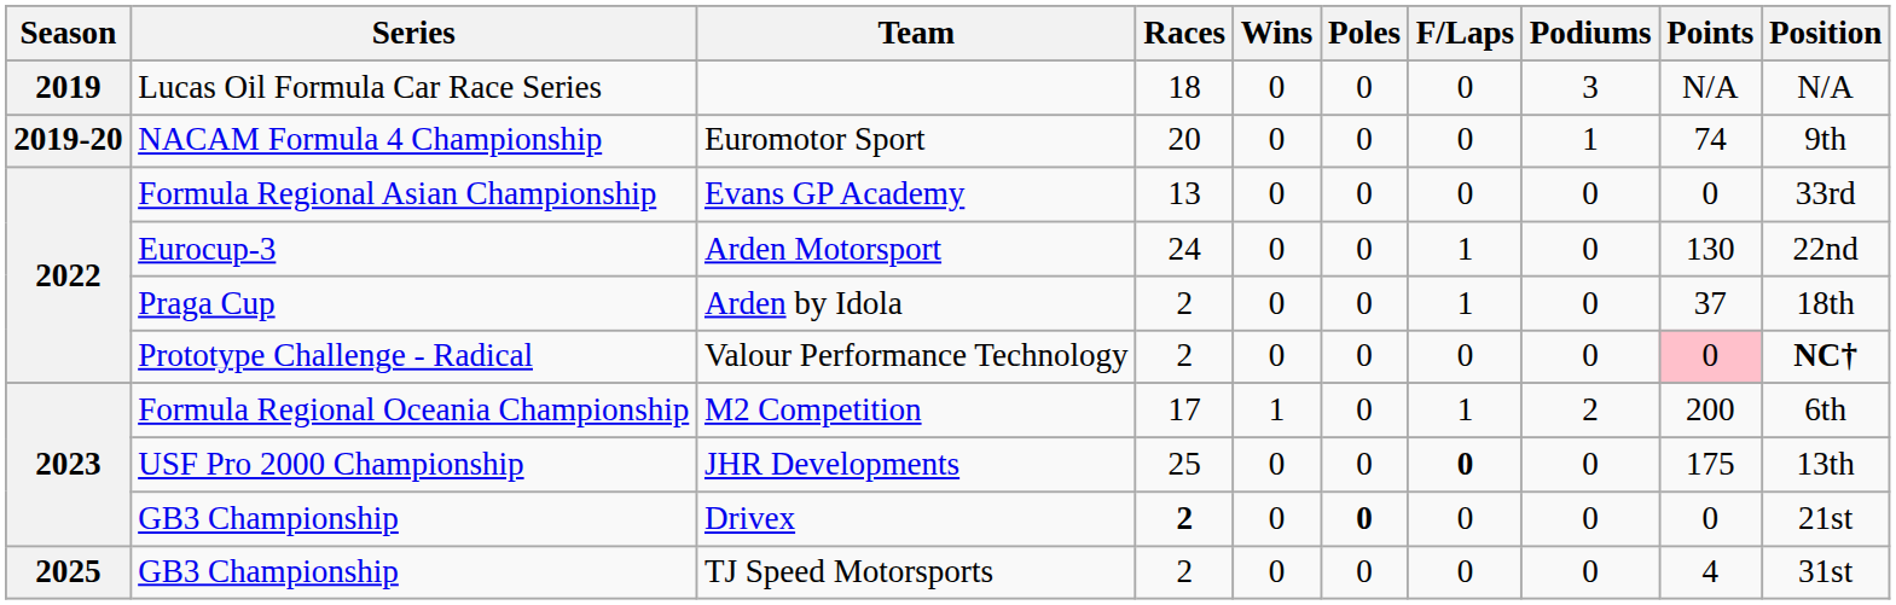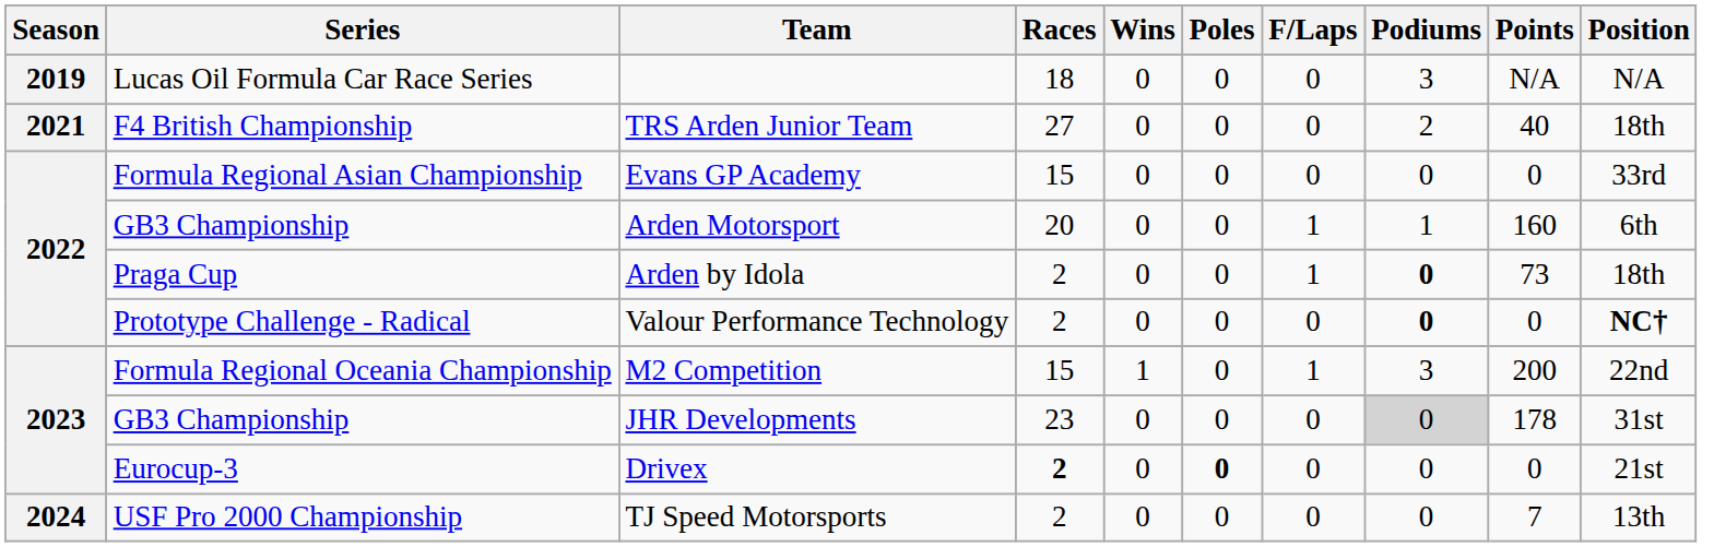 <table class="wikitable" style="font-size: 90%; text-align:center">
 <tr>
 <th>Season</th>
 <th>Series</th>
 <th>Team</th>
 <th>Races</th>
 <th>Wins</th>
 <th>Poles</th>
 <th>F/Laps</th>
 <th>Podiums</th>
 <th>Points</th>
 <th>Position</th>
 </tr>
 <tr>
 <th>2019</th>
 <td align=left>Lucas Oil Formula Car Race Series</td>
 <td></td>
 <td>18</td>
 <td>0</td>
 <td>0</td>
 <td>0</td>
 <td>3</td>
 <td>N/A</td>
 <td>N/A</td>
 </tr>
 <tr>
-<th>2019-20</th>
-<td align=left><a href='#'>NACAM Formula 4 Championship</a></td>
-<td align=left>Euromotor Sport</td>
-<td>20</td>
+<th>2021</th>
+<td align=left><a href='#'>F4 British Championship</a></td>
+<td align=left><a href='#'>TRS Arden Junior Team</a></td>
+<td>27</td>
 <td>0</td>
 <td>0</td>
 <td>0</td>
-<td>1</td>
-<td>74</td>
-<td>9th</td>
+<td>2</td>
+<td>40</td>
+<td>18th</td>
 </tr>
 <tr>
 <th rowspan="4">2022</th>
 <td align=left><a href='#'>Formula Regional Asian Championship</a></td>
 <td align=left><a href='#'>Evans GP Academy</a></td>
-<td>13</td>
+<td>15</td>
 <td>0</td>
 <td>0</td>
 <td>0</td>
 <td>0</td>
 <td>0</td>
 <td>33rd</td>
 </tr>
 <tr>
-<td align=left><a href='#'>Eurocup-3</a></td>
+<td align=left><a href='#'>GB3 Championship</a></td>
 <td align=left><a href='#'>Arden Motorsport</a></td>
-<td>24</td>
+<td>20</td>
 <td>0</td>
 <td>0</td>
 <td>1</td>
-<td>0</td>
-<td>130</td>
-<td>22nd</td>
+<td>1</td>
+<td>160</td>
+<td>6th</td>
 </tr>
 <tr>
 <td align=left><a href='#'>Praga Cup</a></td>
 <td align=left><a href='#'>Arden</a> by Idola</td>
 <td>2</td>
 <td>0</td>
 <td>0</td>
 <td>1</td>
-<td>0</td>
-<td>37</td>
+<td><strong>0</strong></td>
+<td>73</td>
 <td>18th</td>
 </tr>
 <tr>
 <td align=left><a href='#'>Prototype Challenge - Radical</a></td>
 <td align=left>Valour Performance Technology</td>
 <td>2</td>
 <td>0</td>
 <td>0</td>
 <td>0</td>
+<td><strong>0</strong></td>
 <td>0</td>
-<td style="background: pink;">0</td>
 <td><strong>NC†</strong></td>
 </tr>
 <tr>
 <th rowspan="3">2023</th>
 <td align=left><a href='#'>Formula Regional Oceania Championship</a></td>
 <td align=left><a href='#'>M2 Competition</a></td>
-<td>17</td>
+<td>15</td>
 <td>1</td>
 <td>0</td>
 <td>1</td>
-<td>2</td>
+<td>3</td>
 <td>200</td>
-<td>6th</td>
-</tr>
-<tr>
-<td align=left><a href='#'>USF Pro 2000 Championship</a></td>
-<td align=left><a href='#'>JHR Developments</a></td>
-<td>25</td>
-<td>0</td>
-<td>0</td>
-<td><strong>0</strong></td>
-<td>0</td>
-<td>175</td>
-<td>13th</td>
+<td>22nd</td>
 </tr>
 <tr>
 <td align=left><a href='#'>GB3 Championship</a></td>
+<td align=left><a href='#'>JHR Developments</a></td>
+<td>23</td>
+<td>0</td>
+<td>0</td>
+<td>0</td>
+<td style="background: lightgrey;">0</td>
+<td>178</td>
+<td>31st</td>
+</tr>
+<tr>
+<td align=left><a href='#'>Eurocup-3</a></td>
 <td align=left><a href='#'>Drivex</a></td>
 <td><strong>2</strong></td>
 <td>0</td>
 <td><strong>0</strong></td>
 <td>0</td>
 <td>0</td>
 <td>0</td>
 <td>21st</td>
 </tr>
 <tr>
-<th>2025</th>
-<td align=left><a href='#'>GB3 Championship</a></td>
+<th>2024</th>
+<td align=left><a href='#'>USF Pro 2000 Championship</a></td>
 <td align=left>TJ Speed Motorsports</td>
 <td>2</td>
 <td>0</td>
 <td>0</td>
 <td>0</td>
 <td>0</td>
-<td>4</td>
-<td>31st</td>
+<td>7</td>
+<td>13th</td>
 </tr>
 </table>
